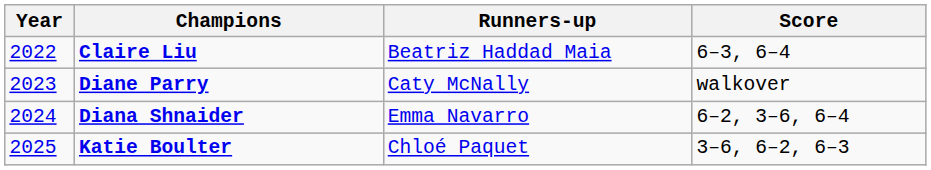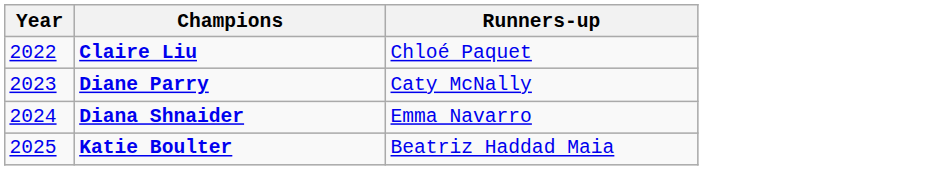 <table class="wikitable">
 <tr>
 <th style="width:40px">Year</th>
 <th style="width:200px">Champions</th>
 <th style="width:200px">Runners-up</th>
-<th style="width:150px" class="unsortable">Score</th>
 </tr>
 <tr>
 <td><a href='#'>2022</a></td>
 <td> <strong><a href='#'>Claire Liu</a></strong></td>
-<td> <a href='#'>Beatriz Haddad Maia</a></td>
-<td>6–3, 6–4</td>
+<td> <a href='#'>Chloé Paquet</a></td>
 </tr>
 <tr>
 <td><a href='#'>2023</a></td>
 <td> <strong><a href='#'>Diane Parry</a></strong></td>
 <td> <a href='#'>Caty McNally</a></td>
-<td>walkover</td>
 </tr>
 <tr>
 <td><a href='#'>2024</a></td>
 <td> <strong><a href='#'>Diana Shnaider</a></strong></td>
 <td> <a href='#'>Emma Navarro</a></td>
-<td>6–2, 3–6, 6–4</td>
 </tr>
 <tr>
 <td><a href='#'>2025</a></td>
 <td> <strong><a href='#'>Katie Boulter</a></strong></td>
-<td> <a href='#'>Chloé Paquet</a></td>
-<td>3–6, 6–2, 6–3</td>
+<td> <a href='#'>Beatriz Haddad Maia</a></td>
 </tr>
 </table>
